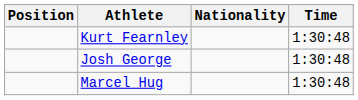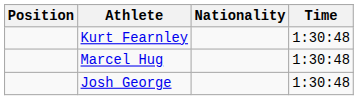 <table class="wikitable sortable" border="1">
 <tr>
 <th>Position</th>
 <th>Athlete</th>
 <th>Nationality</th>
 <th>Time</th>
 </tr>
 <tr>
 <td align=center></td>
 <td><a href='#'>Kurt Fearnley</a></td>
 <td></td>
 <td>1:30:48</td>
 </tr>
 <tr>
 <td align=center></td>
-<td><a href='#'>Josh George</a></td>
+<td><a href='#'>Marcel Hug</a></td>
 <td></td>
 <td>1:30:48</td>
 </tr>
 <tr>
 <td align=center></td>
-<td><a href='#'>Marcel Hug</a></td>
+<td><a href='#'>Josh George</a></td>
 <td></td>
 <td>1:30:48</td>
 </tr>
 </table>
